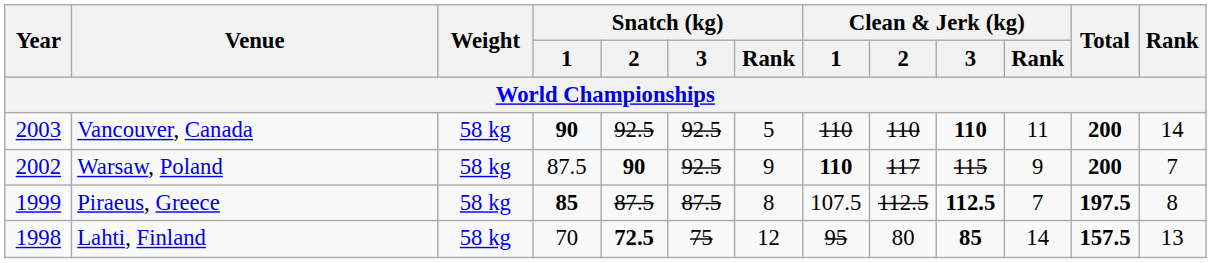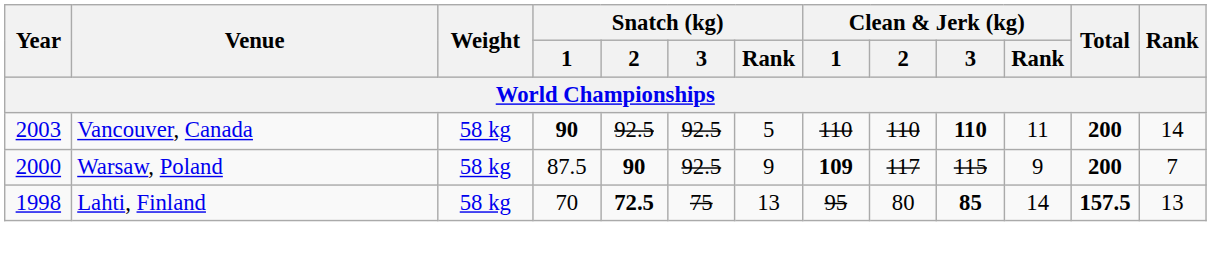 <table class = "wikitable" style="text-align:center;">
 <tr>
 <th rowspan=2 width=40>Year</th>
 <th rowspan=2 width=250>Venue</th>
 <th rowspan=2 width=60>Weight</th>
 <th colspan=4>Snatch (kg)</th>
 <th colspan=4>Clean & Jerk (kg)</th>
 <th rowspan=2 width=40>Total</th>
 <th rowspan=2 width=40>Rank</th>
 </tr>
 <tr>
 <th width=40>1</th>
 <th width=40>2</th>
 <th width=40>3</th>
 <th width=40>Rank</th>
 <th width=40>1</th>
 <th width=40>2</th>
 <th width=40>3</th>
 <th width=40>Rank</th>
 </tr>
 <tr>
 <th colspan=13><a href='#'>World Championships</a></th>
 </tr>
 <tr>
 <td><a href='#'>2003</a></td>
 <td align=left> <a href='#'>Vancouver</a>, <a href='#'>Canada</a></td>
 <td><a href='#'>58 kg</a></td>
 <td><strong>90</strong></td>
 <td><s>92.5</s></td>
 <td><s>92.5</s></td>
 <td>5</td>
 <td><s>110</s></td>
 <td><s>110</s></td>
 <td><strong>110</strong></td>
 <td>11</td>
 <td><strong>200</strong></td>
 <td>14</td>
 </tr>
 <tr>
-<td><a href='#'>2002</a></td>
+<td><a href='#'>2000</a></td>
 <td align=left> <a href='#'>Warsaw</a>, <a href='#'>Poland</a></td>
 <td><a href='#'>58 kg</a></td>
 <td>87.5</td>
 <td><strong>90</strong></td>
 <td><s>92.5</s></td>
 <td>9</td>
-<td><strong>110</strong></td>
+<td><strong>109</strong></td>
 <td><s>117</s></td>
 <td><s>115</s></td>
 <td>9</td>
 <td><strong>200</strong></td>
 <td>7</td>
-</tr>
-<tr>
-<td><a href='#'>1999</a></td>
-<td align=left> <a href='#'>Piraeus</a>, <a href='#'>Greece</a></td>
-<td><a href='#'>58 kg</a></td>
-<td><strong>85</strong></td>
-<td><s>87.5</s></td>
-<td><s>87.5</s></td>
-<td>8</td>
-<td>107.5</td>
-<td><s>112.5</s></td>
-<td><strong>112.5</strong></td>
-<td>7</td>
-<td><strong>197.5</strong></td>
-<td>8</td>
 </tr>
 <tr>
 <td><a href='#'>1998</a></td>
 <td align=left> <a href='#'>Lahti</a>, <a href='#'>Finland</a></td>
 <td><a href='#'>58 kg</a></td>
 <td>70</td>
 <td><strong>72.5</strong></td>
 <td><s>75</s></td>
-<td>12</td>
+<td>13</td>
 <td><s>95</s></td>
 <td>80</td>
 <td><strong>85</strong></td>
 <td>14</td>
 <td><strong>157.5</strong></td>
 <td>13</td>
 </tr>
 </table>
